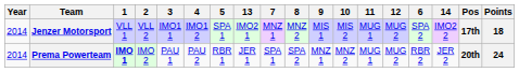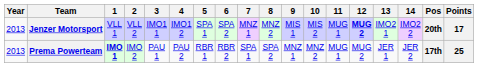 <table class="wikitable" style="text-align:center; font-size:85%">
 <tr>
 <th>Year</th>
 <th>Team</th>
 <th>1</th>
 <th>2</th>
 <th>3</th>
 <th>4</th>
 <th>5</th>
-<th>13</th>
+<th>6</th>
 <th>7</th>
 <th>8</th>
 <th>9</th>
 <th>10</th>
 <th>11</th>
 <th>12</th>
-<th>6</th>
+<th>13</th>
 <th>14</th>
 <th>Pos</th>
 <th>Points</th>
 </tr>
 <tr>
-<td><a href='#'>2014</a></td>
+<td><a href='#'>2013</a></td>
 <th nowrap><a href='#'>Jenzer Motorsport</a></th>
 <td style="background:#cfcfff;"><a href='#'>VLL<br>1</a><br></td>
 <td style="background:#cfcfff;"><a href='#'>VLL<br>2</a><br></td>
 <td style="background:#cfcfff;"><a href='#'>IMO1<br>1</a><br></td>
 <td style="background:#cfcfff;"><a href='#'>IMO1<br>2</a><br></td>
 <td style="background:#dfffdf;"><a href='#'>SPA<br>1</a><br></td>
-<td style="background:#dfffdf;"><a href='#'>IMO2<br>1</a><br></td>
+<td style="background:#dfffdf;"><a href='#'>SPA<br>2</a><br></td>
 <td style="background:#efcfff;"><a href='#'>MNZ<br>1</a><br></td>
 <td style="background:#dfffdf;"><a href='#'>MNZ<br>2</a><br></td>
 <td style="background:#cfcfff;"><a href='#'>MIS<br>1</a><br></td>
 <td style="background:#cfcfff;"><a href='#'>MIS<br>2</a><br></td>
 <td style="background:#cfcfff;"><a href='#'>MUG<br>1</a><br></td>
-<td style="background:#cfcfff;"><a href='#'>MUG<br>2</a><br></td>
-<td style="background:#dfffdf;"><a href='#'>SPA<br>2</a><br></td>
+<td style="background:#cfcfff;"><strong><a href='#'>MUG<br>2</a><br></strong></td>
+<td style="background:#dfffdf;"><a href='#'>IMO2<br>1</a><br></td>
 <td style="background:#efcfff;"><a href='#'>IMO2<br>2</a><br></td>
-<th>17th</th>
-<th>18</th>
+<th>20th</th>
+<th>17</th>
 </tr>
 <tr>
-<td><a href='#'>2014</a></td>
+<td><a href='#'>2013</a></td>
 <th><a href='#'>Prema Powerteam</a></th>
 <td style="background:#dfffdf;"><strong><a href='#'>IMO<br>1</a><br></strong></td>
 <td style="background:#dfffdf;"><a href='#'>IMO<br>2</a><br></td>
 <td style="background:#;"><a href='#'>PAU<br>1</a><br></td>
 <td style="background:#;"><a href='#'>PAU<br>2</a><br></td>
 <td style="background:#;"><a href='#'>RBR<br>1</a><br></td>
-<td style="background:#;"><a href='#'>JER<br>1</a><br></td>
+<td style="background:#;"><a href='#'>RBR<br>2</a><br></td>
 <td style="background:#;"><a href='#'>SPA<br>1</a><br></td>
 <td style="background:#;"><a href='#'>SPA<br>2</a><br></td>
 <td style="background:#;"><a href='#'>MNZ<br>1</a><br></td>
 <td style="background:#;"><a href='#'>MNZ<br>2</a><br></td>
 <td style="background:#;"><a href='#'>MUG<br>1</a><br></td>
 <td style="background:#;"><a href='#'>MUG<br>2</a><br></td>
-<td style="background:#;"><a href='#'>RBR<br>2</a><br></td>
+<td style="background:#;"><a href='#'>JER<br>1</a><br></td>
 <td style="background:#;"><a href='#'>JER<br>2</a><br></td>
-<th>20th</th>
-<th>24</th>
+<th>17th</th>
+<th>25</th>
 </tr>
 </table>
